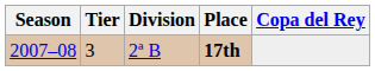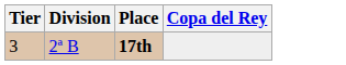 <table class="wikitable">
 <tr style="background:#f0f6fa;">
-<th>Season</th>
 <th>Tier</th>
 <th>Division</th>
 <th>Place</th>
 <th><a href='#'>Copa del Rey</a></th>
 </tr>
 <tr>
-<td style="background:#DEC5AB;"><a href='#'>2007–08</a></td>
 <td style="background:#DEC5AB;">3</td>
 <td style="background:#DEC5AB;"><a href='#'>2ª B</a></td>
 <td style="background:#DEC5AB;"><strong>17th</strong></td>
 <td style="background:#efefef;"></td>
 </tr>
 </table>
